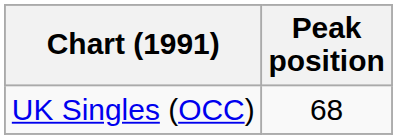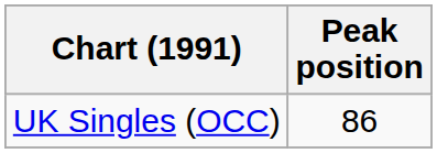 <table class="wikitable sortable style=text-align:center">
 <tr>
 <th>Chart (1991)</th>
 <th>Peak<br>position</th>
 </tr>
 <tr>
 <td scope="row"><a href='#'>UK Singles</a> (<a href='#'>OCC</a>)</td>
-<td align="center">68</td>
+<td align="center">86</td>
 </tr>
 </table>
